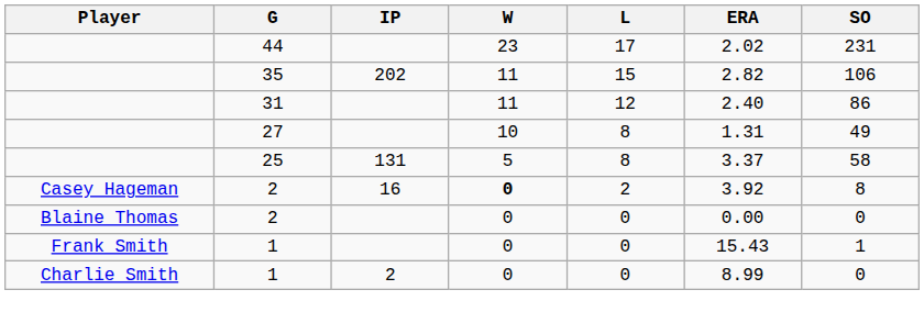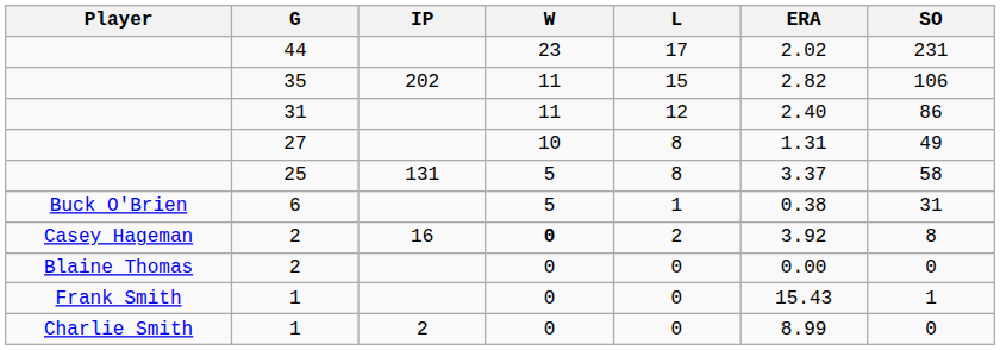 <table class="wikitable sortable" style="text-align:center; font-size: 95%;">
 <tr>
 <th bgcolor="#DDDDFF" width="16%">Player</th>
 <th bgcolor="#DDDDFF" width="9%">G</th>
 <th bgcolor="#DDDDFF" width="9%">IP</th>
 <th bgcolor="#DDDDFF" width="9%">W</th>
 <th bgcolor="#DDDDFF" width="9%">L</th>
 <th bgcolor="#DDDDFF" width="9%">ERA</th>
 <th bgcolor="#DDDDFF" width="9%">SO</th>
 </tr>
 <tr>
 <td></td>
 <td>44</td>
 <td></td>
 <td>23</td>
 <td>17</td>
 <td>2.02</td>
 <td>231</td>
 </tr>
 <tr>
 <td></td>
 <td>35</td>
 <td>202</td>
 <td>11</td>
 <td>15</td>
 <td>2.82</td>
 <td>106</td>
 </tr>
 <tr>
 <td></td>
 <td>31</td>
 <td></td>
 <td>11</td>
 <td>12</td>
 <td>2.40</td>
 <td>86</td>
 </tr>
 <tr>
 <td></td>
 <td>27</td>
 <td></td>
 <td>10</td>
 <td>8</td>
 <td>1.31</td>
 <td>49</td>
 </tr>
 <tr>
 <td></td>
 <td>25</td>
 <td>131</td>
 <td>5</td>
 <td>8</td>
 <td>3.37</td>
 <td>58</td>
 </tr>
 <tr>
+<td><a href='#'>Buck O'Brien</a></td>
+<td>6</td>
+<td></td>
+<td>5</td>
+<td>1</td>
+<td>0.38</td>
+<td>31</td>
+</tr>
+<tr>
 <td><a href='#'>Casey Hageman</a></td>
 <td>2</td>
 <td>16</td>
 <td><strong>0</strong></td>
 <td>2</td>
 <td>3.92</td>
 <td>8</td>
 </tr>
 <tr>
 <td><a href='#'>Blaine Thomas</a></td>
 <td>2</td>
 <td></td>
 <td>0</td>
 <td>0</td>
 <td>0.00</td>
 <td>0</td>
 </tr>
 <tr>
 <td><a href='#'>Frank Smith</a></td>
 <td>1</td>
 <td></td>
 <td>0</td>
 <td>0</td>
 <td>15.43</td>
 <td>1</td>
 </tr>
 <tr>
 <td><a href='#'>Charlie Smith</a></td>
 <td>1</td>
 <td>2</td>
 <td>0</td>
 <td>0</td>
 <td>8.99</td>
 <td>0</td>
 </tr>
 </table>
